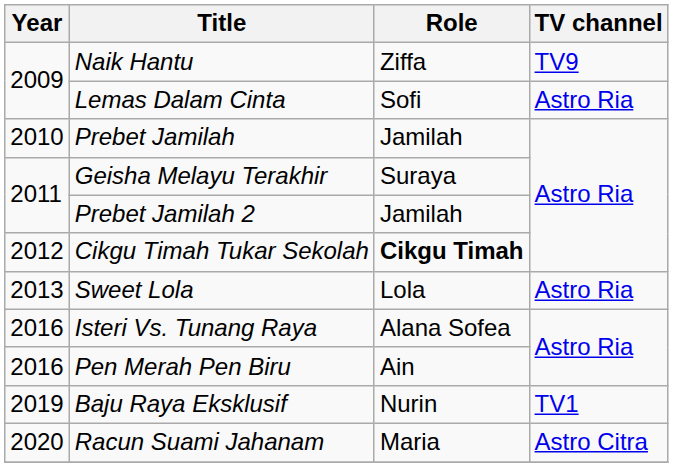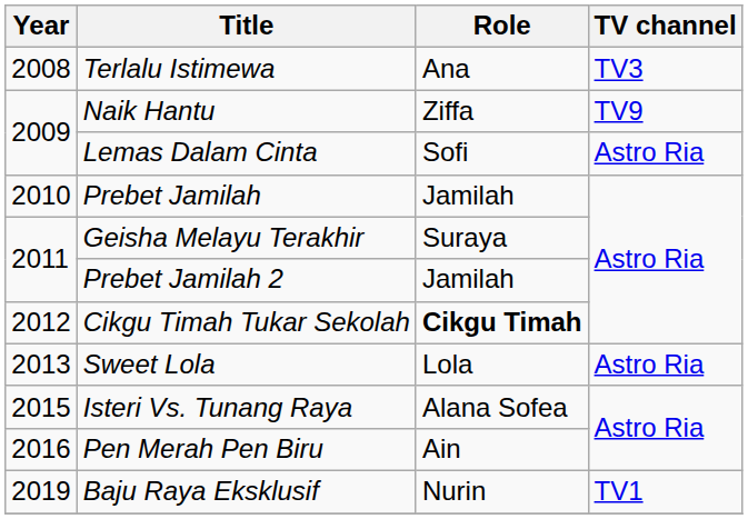 <table class="wikitable">
 <tr>
 <th>Year</th>
 <th>Title</th>
 <th>Role</th>
 <th>TV channel</th>
+</tr>
+<tr>
+<td>2008</td>
+<td><em>Terlalu Istimewa</em></td>
+<td>Ana</td>
+<td><a href='#'>TV3</a></td>
 </tr>
 <tr>
 <td rowspan="2">2009</td>
 <td><em>Naik Hantu</em></td>
 <td>Ziffa</td>
 <td><a href='#'>TV9</a></td>
 </tr>
 <tr>
 <td><em>Lemas Dalam Cinta</em></td>
 <td>Sofi</td>
 <td><a href='#'>Astro Ria</a></td>
 </tr>
 <tr>
 <td>2010</td>
 <td><em>Prebet Jamilah</em></td>
 <td>Jamilah</td>
 <td rowspan="4"><a href='#'>Astro Ria</a></td>
 </tr>
 <tr>
 <td rowspan="2">2011</td>
 <td><em>Geisha Melayu Terakhir</em></td>
 <td>Suraya</td>
 </tr>
 <tr>
 <td><em>Prebet Jamilah 2</em></td>
 <td>Jamilah</td>
 </tr>
 <tr>
 <td>2012</td>
 <td><em>Cikgu Timah Tukar Sekolah</em></td>
 <td><strong>Cikgu Timah</strong></td>
 </tr>
 <tr>
 <td>2013</td>
 <td><em>Sweet Lola</em></td>
 <td>Lola</td>
 <td><a href='#'>Astro Ria</a></td>
 </tr>
 <tr>
-<td>2016</td>
+<td>2015</td>
 <td><em>Isteri Vs. Tunang Raya</em></td>
 <td>Alana Sofea</td>
 <td rowspan="2"><a href='#'>Astro Ria</a></td>
 </tr>
 <tr>
 <td>2016</td>
 <td><em>Pen Merah Pen Biru</em></td>
 <td>Ain</td>
 </tr>
 <tr>
 <td>2019</td>
 <td><em>Baju Raya Eksklusif</em></td>
 <td>Nurin</td>
 <td><a href='#'>TV1</a></td>
 </tr>
 <tr>
-<td>2020</td>
-<td><em>Racun Suami Jahanam</em></td>
-<td>Maria</td>
-<td><a href='#'>Astro Citra</a></td>
-</tr>
-<tr>
 </tr>
 </table>
